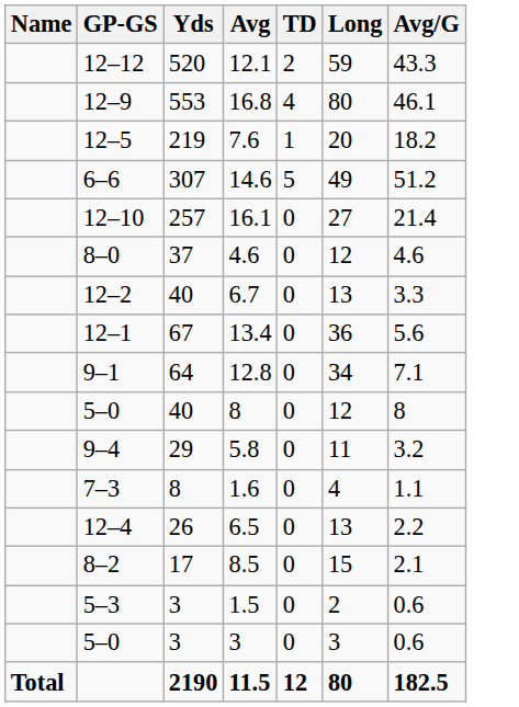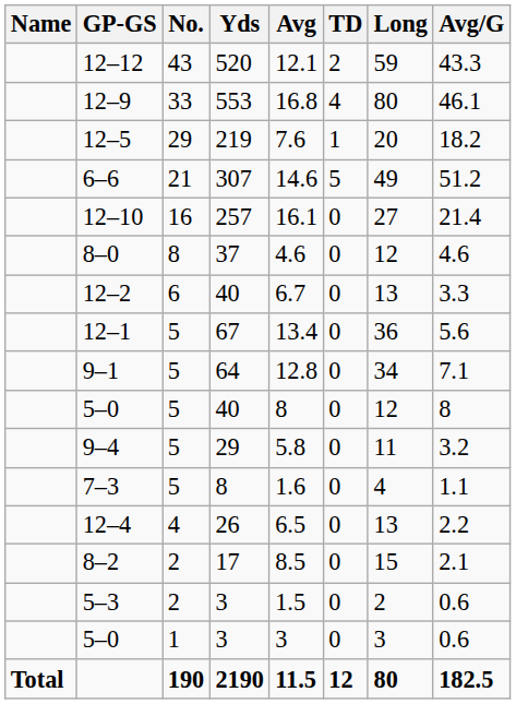 <table class="wikitable sortable" style="white-space:nowrap;">
 <tr>
 <th>Name</th>
 <th>GP-GS</th>
+<th>No.</th>
 <th>Yds</th>
 <th>Avg</th>
 <th>TD</th>
 <th>Long</th>
 <th>Avg/G</th>
 </tr>
 <tr>
 <td></td>
 <td>12–12</td>
+<td>43</td>
 <td>520</td>
 <td>12.1</td>
 <td>2</td>
 <td>59</td>
 <td>43.3</td>
 </tr>
 <tr>
 <td></td>
 <td>12–9</td>
+<td>33</td>
 <td>553</td>
 <td>16.8</td>
 <td>4</td>
 <td>80</td>
 <td>46.1</td>
 </tr>
 <tr>
 <td></td>
 <td>12–5</td>
+<td>29</td>
 <td>219</td>
 <td>7.6</td>
 <td>1</td>
 <td>20</td>
 <td>18.2</td>
 </tr>
 <tr>
 <td></td>
 <td>6–6</td>
+<td>21</td>
 <td>307</td>
 <td>14.6</td>
 <td>5</td>
 <td>49</td>
 <td>51.2</td>
 </tr>
 <tr>
 <td></td>
 <td>12–10</td>
+<td>16</td>
 <td>257</td>
 <td>16.1</td>
 <td>0</td>
 <td>27</td>
 <td>21.4</td>
 </tr>
 <tr>
 <td></td>
 <td>8–0</td>
+<td>8</td>
 <td>37</td>
 <td>4.6</td>
 <td>0</td>
 <td>12</td>
 <td>4.6</td>
 </tr>
 <tr>
 <td></td>
 <td>12–2</td>
+<td>6</td>
 <td>40</td>
 <td>6.7</td>
 <td>0</td>
 <td>13</td>
 <td>3.3</td>
 </tr>
 <tr>
 <td></td>
 <td>12–1</td>
+<td>5</td>
 <td>67</td>
 <td>13.4</td>
 <td>0</td>
 <td>36</td>
 <td>5.6</td>
 </tr>
 <tr>
 <td></td>
 <td>9–1</td>
+<td>5</td>
 <td>64</td>
 <td>12.8</td>
 <td>0</td>
 <td>34</td>
 <td>7.1</td>
 </tr>
 <tr>
 <td></td>
 <td>5–0</td>
+<td>5</td>
 <td>40</td>
 <td>8</td>
 <td>0</td>
 <td>12</td>
 <td>8</td>
 </tr>
 <tr>
 <td></td>
 <td>9–4</td>
+<td>5</td>
 <td>29</td>
 <td>5.8</td>
 <td>0</td>
 <td>11</td>
 <td>3.2</td>
 </tr>
 <tr>
 <td></td>
 <td>7–3</td>
+<td>5</td>
 <td>8</td>
 <td>1.6</td>
 <td>0</td>
 <td>4</td>
 <td>1.1</td>
 </tr>
 <tr>
 <td></td>
 <td>12–4</td>
+<td>4</td>
 <td>26</td>
 <td>6.5</td>
 <td>0</td>
 <td>13</td>
 <td>2.2</td>
 </tr>
 <tr>
 <td></td>
 <td>8–2</td>
+<td>2</td>
 <td>17</td>
 <td>8.5</td>
 <td>0</td>
 <td>15</td>
 <td>2.1</td>
 </tr>
 <tr>
 <td></td>
 <td>5–3</td>
+<td>2</td>
 <td>3</td>
 <td>1.5</td>
 <td>0</td>
 <td>2</td>
 <td>0.6</td>
 </tr>
 <tr>
 <td></td>
 <td>5–0</td>
+<td>1</td>
 <td>3</td>
 <td>3</td>
 <td>0</td>
 <td>3</td>
 <td>0.6</td>
 </tr>
 <tr class="sortbottom">
 <td><strong>Total</strong></td>
 <td></td>
+<td><strong>190</strong></td>
 <td><strong>2190</strong></td>
 <td><strong>11.5</strong></td>
 <td><strong>12</strong></td>
 <td><strong>80</strong></td>
 <td><strong>182.5</strong></td>
 </tr>
 </table>
